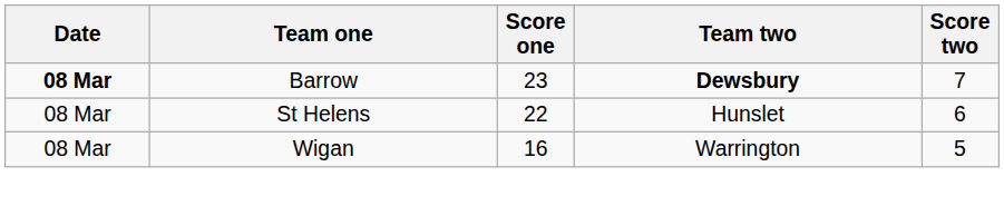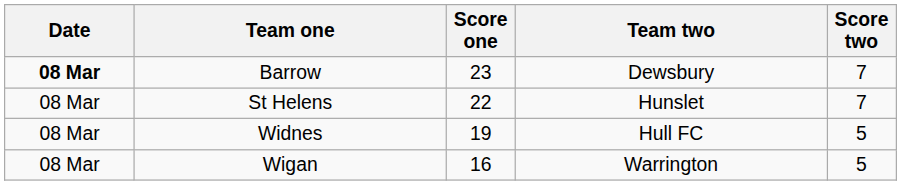 <table class="wikitable" style="text-align: center">
 <tr>
 <th width=100>Date</th>
 <th width=250>Team one</th>
 <th width=50>Score one</th>
 <th width=250>Team two</th>
 <th width=50>Score two</th>
 </tr>
 <tr>
 <td><strong>08 Mar</strong></td>
 <td>Barrow</td>
 <td>23</td>
-<td><strong>Dewsbury</strong></td>
+<td>Dewsbury</td>
 <td>7</td>
 </tr>
 <tr>
 <td>08 Mar</td>
 <td>St Helens</td>
 <td>22</td>
 <td>Hunslet</td>
-<td>6</td>
+<td>7</td>
+</tr>
+<tr>
+<td>08 Mar</td>
+<td>Widnes</td>
+<td>19</td>
+<td>Hull FC</td>
+<td>5</td>
 </tr>
 <tr>
 <td>08 Mar</td>
 <td>Wigan</td>
 <td>16</td>
 <td>Warrington</td>
 <td>5</td>
 </tr>
 </table>
